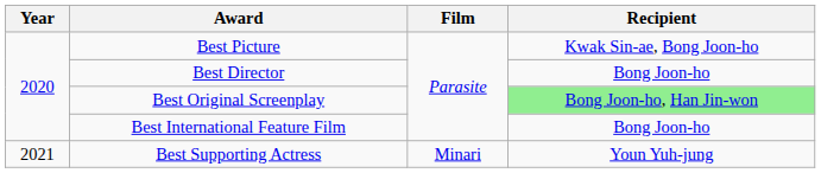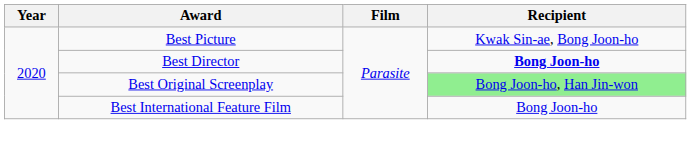 <table class="wikitable mw-collapsible mw-collapsed" style="text-align:center; width:60%;">
 <tr>
 <th>Year</th>
 <th>Award</th>
 <th>Film</th>
 <th>Recipient</th>
 </tr>
 <tr>
 <td rowspan=4><a href='#'>2020</a></td>
 <td><a href='#'>Best Picture</a></td>
 <td rowspan=4><em><a href='#'>Parasite</a></em></td>
 <td><a href='#'>Kwak Sin-ae</a>, <a href='#'>Bong Joon-ho</a></td>
 </tr>
 <tr>
 <td><a href='#'>Best Director</a></td>
-<td><a href='#'>Bong Joon-ho</a></td>
+<td><strong><a href='#'>Bong Joon-ho</a></strong></td>
 </tr>
 <tr>
 <td><a href='#'>Best Original Screenplay</a></td>
 <td style="background: lightgreen;"><a href='#'>Bong Joon-ho</a>, <a href='#'>Han Jin-won</a></td>
 </tr>
 <tr>
 <td><a href='#'>Best International Feature Film</a></td>
 <td><a href='#'>Bong Joon-ho</a></td>
 </tr>
-<tr>
-<td>2021</td>
-<td><a href='#'>Best Supporting Actress</a></td>
-<td><a href='#'>Minari</a></td>
-<td><a href='#'>Youn Yuh-jung</a></td>
-</tr>
 </table>
